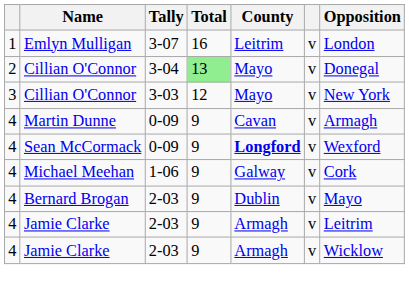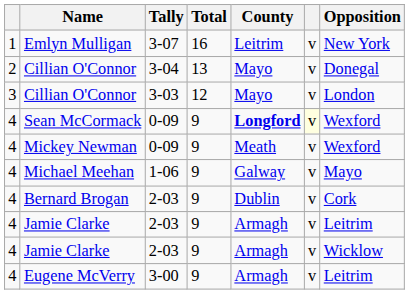 <table class="wikitable">
 <tr>
 <th></th>
 <th>Name</th>
 <th>Tally</th>
 <th>Total</th>
 <th>County</th>
 <th></th>
 <th>Opposition</th>
 </tr>
 <tr>
 <td>1</td>
 <td><a href='#'>Emlyn Mulligan</a></td>
 <td>3-07</td>
 <td>16</td>
 <td><a href='#'>Leitrim</a></td>
 <td>v</td>
-<td><a href='#'>London</a></td>
+<td><a href='#'>New York</a></td>
 </tr>
 <tr>
 <td>2</td>
 <td><a href='#'>Cillian O'Connor</a></td>
 <td>3-04</td>
-<td style="background: lightgreen;">13</td>
+<td>13</td>
 <td><a href='#'>Mayo</a></td>
 <td>v</td>
 <td><a href='#'>Donegal</a></td>
 </tr>
 <tr>
 <td>3</td>
 <td><a href='#'>Cillian O'Connor</a></td>
 <td>3-03</td>
 <td>12</td>
 <td><a href='#'>Mayo</a></td>
 <td>v</td>
-<td><a href='#'>New York</a></td>
-</tr>
-<tr>
-<td>4</td>
-<td><a href='#'>Martin Dunne</a></td>
-<td>0-09</td>
-<td>9</td>
-<td><a href='#'>Cavan</a></td>
-<td>v</td>
-<td><a href='#'>Armagh</a></td>
+<td><a href='#'>London</a></td>
 </tr>
 <tr>
 <td>4</td>
 <td><a href='#'>Sean McCormack</a></td>
 <td>0-09</td>
 <td>9</td>
 <td><strong><a href='#'>Longford</a></strong></td>
+<td style="background: lightyellow;">v</td>
+<td><a href='#'>Wexford</a></td>
+</tr>
+<tr>
+<td>4</td>
+<td><a href='#'>Mickey Newman</a></td>
+<td>0-09</td>
+<td>9</td>
+<td><a href='#'>Meath</a></td>
 <td>v</td>
 <td><a href='#'>Wexford</a></td>
 </tr>
 <tr>
 <td>4</td>
 <td><a href='#'>Michael Meehan</a></td>
 <td>1-06</td>
 <td>9</td>
 <td><a href='#'>Galway</a></td>
 <td>v</td>
-<td><a href='#'>Cork</a></td>
+<td><a href='#'>Mayo</a></td>
 </tr>
 <tr>
 <td>4</td>
 <td><a href='#'>Bernard Brogan</a></td>
 <td>2-03</td>
 <td>9</td>
 <td><a href='#'>Dublin</a></td>
 <td>v</td>
-<td><a href='#'>Mayo</a></td>
+<td><a href='#'>Cork</a></td>
 </tr>
 <tr>
 <td>4</td>
 <td><a href='#'>Jamie Clarke</a></td>
 <td>2-03</td>
 <td>9</td>
 <td><a href='#'>Armagh</a></td>
 <td>v</td>
 <td><a href='#'>Leitrim</a></td>
 </tr>
 <tr>
 <td>4</td>
 <td><a href='#'>Jamie Clarke</a></td>
 <td>2-03</td>
 <td>9</td>
 <td><a href='#'>Armagh</a></td>
 <td>v</td>
 <td><a href='#'>Wicklow</a></td>
 </tr>
+<tr>
+<td>4</td>
+<td><a href='#'>Eugene McVerry</a></td>
+<td>3-00</td>
+<td>9</td>
+<td><a href='#'>Armagh</a></td>
+<td>v</td>
+<td><a href='#'>Leitrim</a></td>
+</tr>
 </table>
